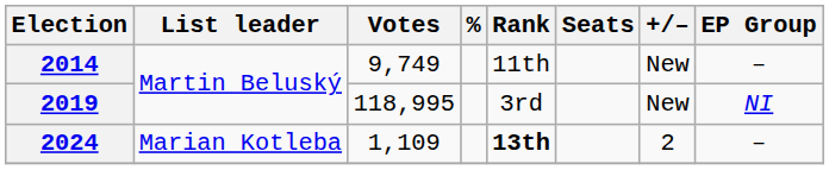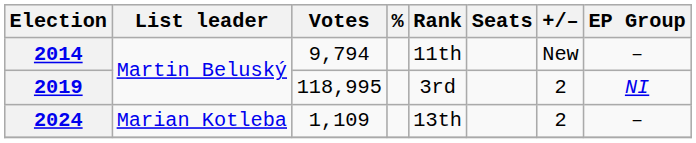 <table class=wikitable style=text-align:center>
 <tr>
 <th>Election</th>
 <th>List leader</th>
 <th>Votes</th>
 <th>%</th>
 <th>Rank</th>
 <th>Seats</th>
 <th>+/–</th>
 <th>EP Group</th>
 </tr>
 <tr>
 <th><a href='#'>2014</a></th>
 <td align=left rowspan=2><a href='#'>Martin Beluský</a></td>
-<td>9,749</td>
+<td>9,794</td>
 <td></td>
 <td>11th</td>
 <td></td>
 <td>New</td>
 <td>–</td>
 </tr>
 <tr>
 <th><a href='#'>2019</a></th>
 <td>118,995</td>
 <td></td>
 <td>3rd</td>
 <td></td>
-<td>New</td>
+<td> 2</td>
 <td><em><a href='#'>NI</a></em></td>
 </tr>
 <tr>
 <th><a href='#'>2024</a></th>
 <td><a href='#'>Marian Kotleba</a></td>
 <td>1,109</td>
 <td></td>
-<td><strong>13th</strong></td>
+<td>13th</td>
 <td></td>
 <td> 2</td>
 <td>–</td>
 </tr>
 <tr>
 </tr>
 </table>
